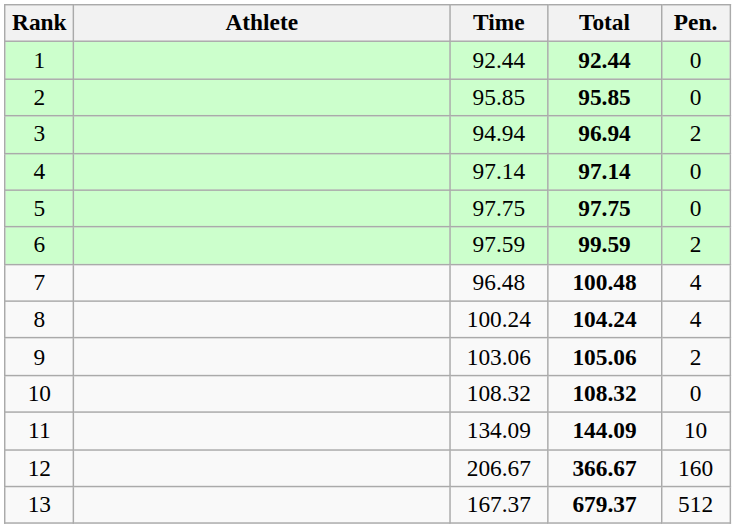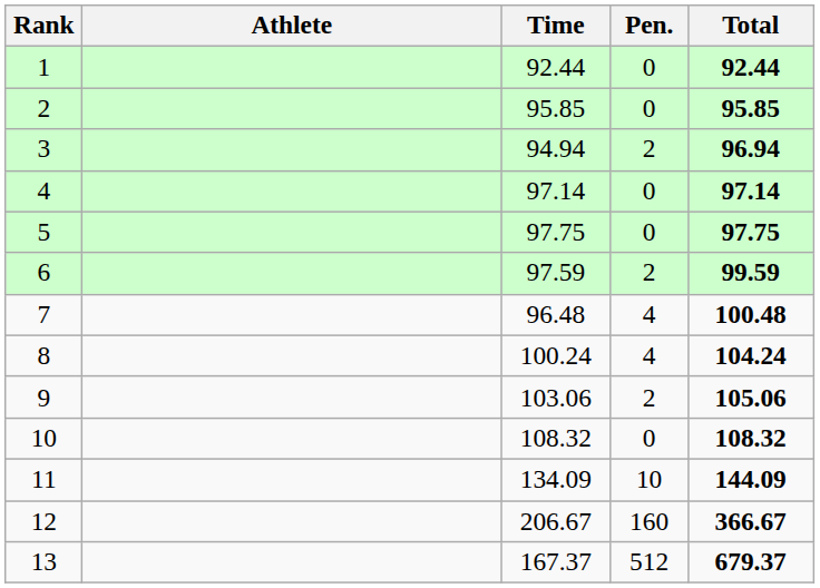 <table class=wikitable style="text-align:center">
 <tr>
 <th width=40>Rank</th>
 <th width=250>Athlete</th>
 <th width=60>Time</th>
+<th width=40>Pen.</th>
 <th width=70>Total</th>
-<th width=40>Pen.</th>
 </tr>
 <tr bgcolor="ccffcc">
 <td>1</td>
 <td align=left></td>
 <td>92.44</td>
+<td>0</td>
 <td><strong>92.44</strong></td>
-<td>0</td>
 </tr>
 <tr bgcolor="ccffcc">
 <td>2</td>
 <td align=left></td>
 <td>95.85</td>
+<td>0</td>
 <td><strong>95.85</strong></td>
-<td>0</td>
 </tr>
 <tr bgcolor="ccffcc">
 <td>3</td>
 <td align=left></td>
 <td>94.94</td>
+<td>2</td>
 <td><strong>96.94</strong></td>
-<td>2</td>
 </tr>
 <tr bgcolor="ccffcc">
 <td>4</td>
 <td align=left></td>
 <td>97.14</td>
+<td>0</td>
 <td><strong>97.14</strong></td>
-<td>0</td>
 </tr>
 <tr bgcolor="ccffcc">
 <td>5</td>
 <td align=left></td>
 <td>97.75</td>
+<td>0</td>
 <td><strong>97.75</strong></td>
-<td>0</td>
 </tr>
 <tr bgcolor="ccffcc">
 <td>6</td>
 <td align=left></td>
 <td>97.59</td>
+<td>2</td>
 <td><strong>99.59</strong></td>
-<td>2</td>
 </tr>
 <tr>
 <td>7</td>
 <td align=left></td>
 <td>96.48</td>
+<td>4</td>
 <td><strong>100.48</strong></td>
-<td>4</td>
 </tr>
 <tr>
 <td>8</td>
 <td align=left></td>
 <td>100.24</td>
+<td>4</td>
 <td><strong>104.24</strong></td>
-<td>4</td>
 </tr>
 <tr>
 <td>9</td>
 <td align=left></td>
 <td>103.06</td>
+<td>2</td>
 <td><strong>105.06</strong></td>
-<td>2</td>
 </tr>
 <tr>
 <td>10</td>
 <td align=left></td>
 <td>108.32</td>
+<td>0</td>
 <td><strong>108.32</strong></td>
-<td>0</td>
 </tr>
 <tr>
 <td>11</td>
 <td align=left></td>
 <td>134.09</td>
+<td>10</td>
 <td><strong>144.09</strong></td>
-<td>10</td>
 </tr>
 <tr>
 <td>12</td>
 <td align=left></td>
 <td>206.67</td>
+<td>160</td>
 <td><strong>366.67</strong></td>
-<td>160</td>
 </tr>
 <tr>
 <td>13</td>
 <td align=left></td>
 <td>167.37</td>
+<td>512</td>
 <td><strong>679.37</strong></td>
-<td>512</td>
 </tr>
 </table>
